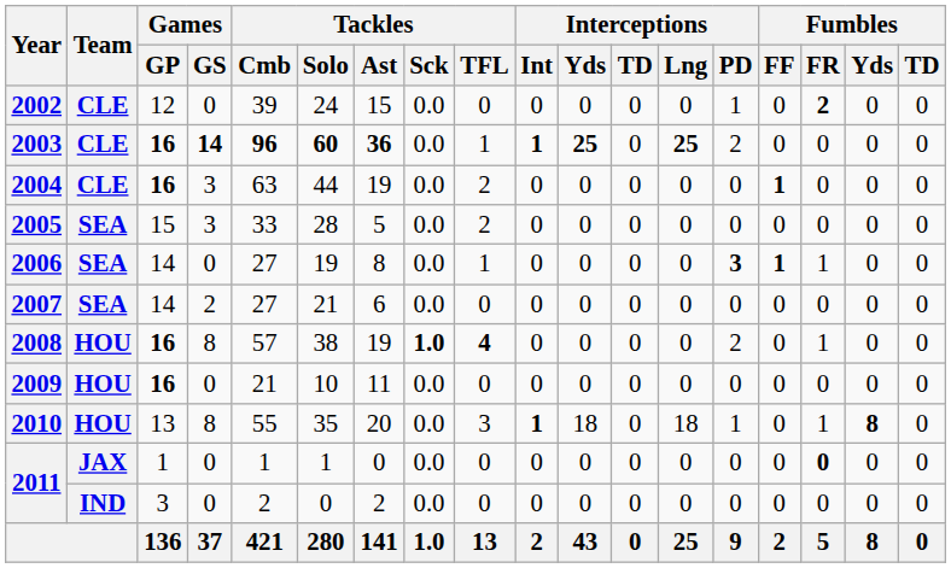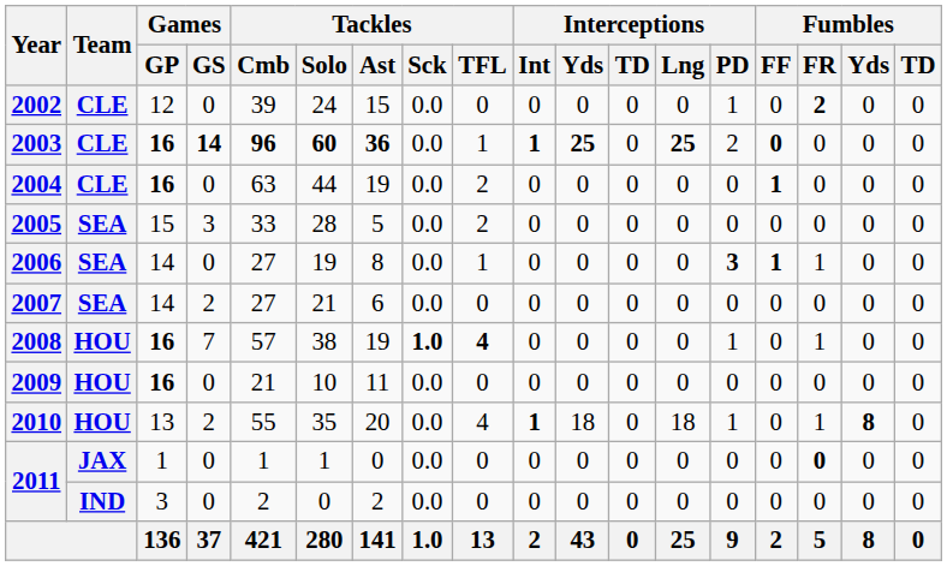 <table class="wikitable" style="text-align:center">
 <tr>
 <th rowspan="2">Year</th>
 <th rowspan="2">Team</th>
 <th colspan="2">Games</th>
 <th colspan="5">Tackles</th>
 <th colspan="5">Interceptions</th>
 <th colspan="4">Fumbles</th>
 </tr>
 <tr>
 <th>GP</th>
 <th>GS</th>
 <th>Cmb</th>
 <th>Solo</th>
 <th>Ast</th>
 <th>Sck</th>
 <th>TFL</th>
 <th>Int</th>
 <th>Yds</th>
 <th>TD</th>
 <th>Lng</th>
 <th>PD</th>
 <th>FF</th>
 <th>FR</th>
 <th>Yds</th>
 <th>TD</th>
 </tr>
 <tr>
 <th><a href='#'>2002</a></th>
 <th><a href='#'>CLE</a></th>
 <td>12</td>
 <td>0</td>
 <td>39</td>
 <td>24</td>
 <td>15</td>
 <td>0.0</td>
 <td>0</td>
 <td>0</td>
 <td>0</td>
 <td>0</td>
 <td>0</td>
 <td>1</td>
 <td>0</td>
 <td><strong>2</strong></td>
 <td>0</td>
 <td>0</td>
 </tr>
 <tr>
 <th><a href='#'>2003</a></th>
 <th><a href='#'>CLE</a></th>
 <td><strong>16</strong></td>
 <td><strong>14</strong></td>
 <td><strong>96</strong></td>
 <td><strong>60</strong></td>
 <td><strong>36</strong></td>
 <td>0.0</td>
 <td>1</td>
 <td><strong>1</strong></td>
 <td><strong>25</strong></td>
 <td>0</td>
 <td><strong>25</strong></td>
 <td>2</td>
-<td>0</td>
+<td><strong>0</strong></td>
 <td>0</td>
 <td>0</td>
 <td>0</td>
 </tr>
 <tr>
 <th><a href='#'>2004</a></th>
 <th><a href='#'>CLE</a></th>
 <td><strong>16</strong></td>
-<td>3</td>
+<td>0</td>
 <td>63</td>
 <td>44</td>
 <td>19</td>
 <td>0.0</td>
 <td>2</td>
 <td>0</td>
 <td>0</td>
 <td>0</td>
 <td>0</td>
 <td>0</td>
 <td><strong>1</strong></td>
 <td>0</td>
 <td>0</td>
 <td>0</td>
 </tr>
 <tr>
 <th><a href='#'>2005</a></th>
 <th><a href='#'>SEA</a></th>
 <td>15</td>
 <td>3</td>
 <td>33</td>
 <td>28</td>
 <td>5</td>
 <td>0.0</td>
 <td>2</td>
 <td>0</td>
 <td>0</td>
 <td>0</td>
 <td>0</td>
 <td>0</td>
 <td>0</td>
 <td>0</td>
 <td>0</td>
 <td>0</td>
 </tr>
 <tr>
 <th><a href='#'>2006</a></th>
 <th><a href='#'>SEA</a></th>
 <td>14</td>
 <td>0</td>
 <td>27</td>
 <td>19</td>
 <td>8</td>
 <td>0.0</td>
 <td>1</td>
 <td>0</td>
 <td>0</td>
 <td>0</td>
 <td>0</td>
 <td><strong>3</strong></td>
 <td><strong>1</strong></td>
 <td>1</td>
 <td>0</td>
 <td>0</td>
 </tr>
 <tr>
 <th><a href='#'>2007</a></th>
 <th><a href='#'>SEA</a></th>
 <td>14</td>
 <td>2</td>
 <td>27</td>
 <td>21</td>
 <td>6</td>
 <td>0.0</td>
 <td>0</td>
 <td>0</td>
 <td>0</td>
 <td>0</td>
 <td>0</td>
 <td>0</td>
 <td>0</td>
 <td>0</td>
 <td>0</td>
 <td>0</td>
 </tr>
 <tr>
 <th><a href='#'>2008</a></th>
 <th><a href='#'>HOU</a></th>
 <td><strong>16</strong></td>
-<td>8</td>
+<td>7</td>
 <td>57</td>
 <td>38</td>
 <td>19</td>
 <td><strong>1.0</strong></td>
 <td><strong>4</strong></td>
 <td>0</td>
 <td>0</td>
 <td>0</td>
 <td>0</td>
-<td>2</td>
+<td>1</td>
 <td>0</td>
 <td>1</td>
 <td>0</td>
 <td>0</td>
 </tr>
 <tr>
 <th><a href='#'>2009</a></th>
 <th><a href='#'>HOU</a></th>
 <td><strong>16</strong></td>
 <td>0</td>
 <td>21</td>
 <td>10</td>
 <td>11</td>
 <td>0.0</td>
 <td>0</td>
 <td>0</td>
 <td>0</td>
 <td>0</td>
 <td>0</td>
 <td>0</td>
 <td>0</td>
 <td>0</td>
 <td>0</td>
 <td>0</td>
 </tr>
 <tr>
 <th><a href='#'>2010</a></th>
 <th><a href='#'>HOU</a></th>
 <td>13</td>
-<td>8</td>
+<td>2</td>
 <td>55</td>
 <td>35</td>
 <td>20</td>
 <td>0.0</td>
-<td>3</td>
+<td>4</td>
 <td><strong>1</strong></td>
 <td>18</td>
 <td>0</td>
 <td>18</td>
 <td>1</td>
 <td>0</td>
 <td>1</td>
 <td><strong>8</strong></td>
 <td>0</td>
 </tr>
 <tr>
 <th rowspan="2"><a href='#'>2011</a></th>
 <th><a href='#'>JAX</a></th>
 <td>1</td>
 <td>0</td>
 <td>1</td>
 <td>1</td>
 <td>0</td>
 <td>0.0</td>
 <td>0</td>
 <td>0</td>
 <td>0</td>
 <td>0</td>
 <td>0</td>
 <td>0</td>
 <td>0</td>
 <td><strong>0</strong></td>
 <td>0</td>
 <td>0</td>
 </tr>
 <tr>
 <th><a href='#'>IND</a></th>
 <td>3</td>
 <td>0</td>
 <td>2</td>
 <td>0</td>
 <td>2</td>
 <td>0.0</td>
 <td>0</td>
 <td>0</td>
 <td>0</td>
 <td>0</td>
 <td>0</td>
 <td>0</td>
 <td>0</td>
 <td>0</td>
 <td>0</td>
 <td>0</td>
 </tr>
 <tr>
 <th colspan="2"></th>
 <th>136</th>
 <th>37</th>
 <th>421</th>
 <th>280</th>
 <th>141</th>
 <th>1.0</th>
 <th>13</th>
 <th>2</th>
 <th>43</th>
 <th>0</th>
 <th>25</th>
 <th>9</th>
 <th>2</th>
 <th>5</th>
 <th>8</th>
 <th>0</th>
 </tr>
 </table>
